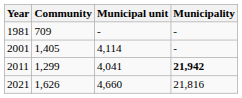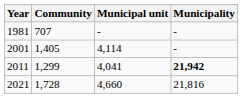 <table class="wikitable">
 <tr>
 <th>Year</th>
 <th>Community</th>
 <th>Municipal unit</th>
 <th>Municipality</th>
 </tr>
 <tr>
 <td>1981</td>
-<td>709</td>
+<td>707</td>
 <td>-</td>
 <td>-</td>
 </tr>
 <tr>
 <td>2001</td>
 <td>1,405</td>
 <td>4,114</td>
 <td>-</td>
 </tr>
 <tr>
 <td>2011</td>
 <td>1,299</td>
 <td>4,041</td>
 <td><strong>21,942</strong></td>
 </tr>
 <tr>
 <td>2021</td>
-<td>1,626</td>
+<td>1,728</td>
 <td>4,660</td>
 <td>21,816</td>
 </tr>
 </table>
